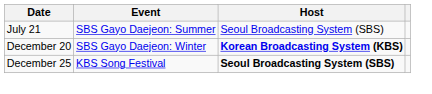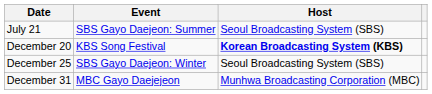 <table class="wikitable sortable">
 <tr>
 <th>Date</th>
 <th>Event</th>
 <th>Host</th>
 <th scope="col" class="unsortable"></th>
 </tr>
 <tr>
 <td>July 21</td>
 <td><a href='#'>SBS Gayo Daejeon: Summer</a></td>
 <td><a href='#'>Seoul Broadcasting System</a> (SBS)</td>
 <td style="text-align:center"></td>
 </tr>
 <tr>
 <td>December 20</td>
-<td><a href='#'>SBS Gayo Daejeon: Winter</a></td>
+<td><a href='#'>KBS Song Festival</a></td>
 <td><strong><a href='#'>Korean Broadcasting System</a> (KBS)</strong></td>
 <td></td>
 </tr>
 <tr>
 <td>December 25</td>
-<td><a href='#'>KBS Song Festival</a></td>
-<td><strong>Seoul Broadcasting System (SBS)</strong></td>
+<td><a href='#'>SBS Gayo Daejeon: Winter</a></td>
+<td>Seoul Broadcasting System (SBS)</td>
+<td></td>
+</tr>
+<tr>
+<td>December 31</td>
+<td><a href='#'>MBC Gayo Daejejeon</a></td>
+<td><a href='#'>Munhwa Broadcasting Corporation</a> (MBC)</td>
 <td></td>
 </tr>
 </table>
